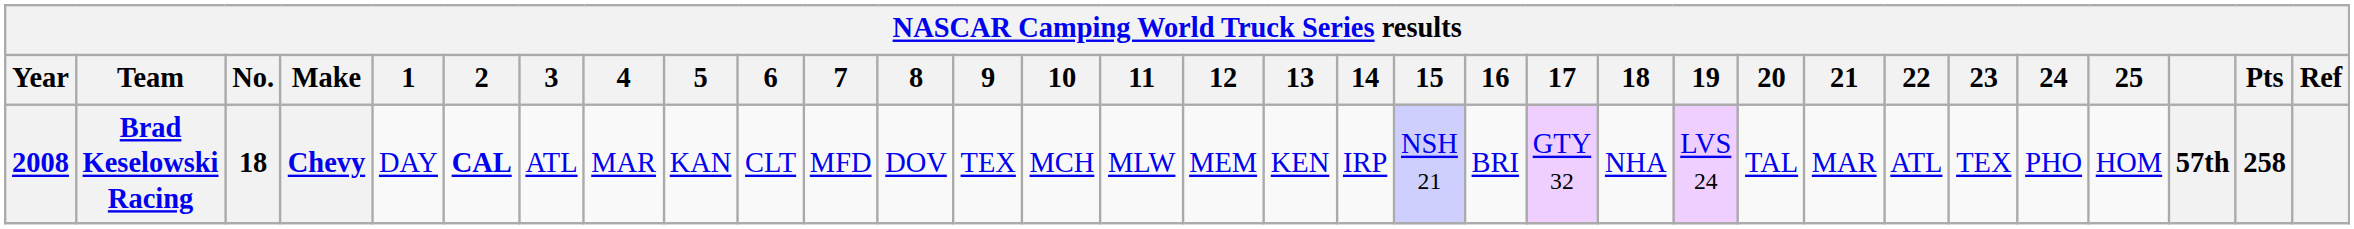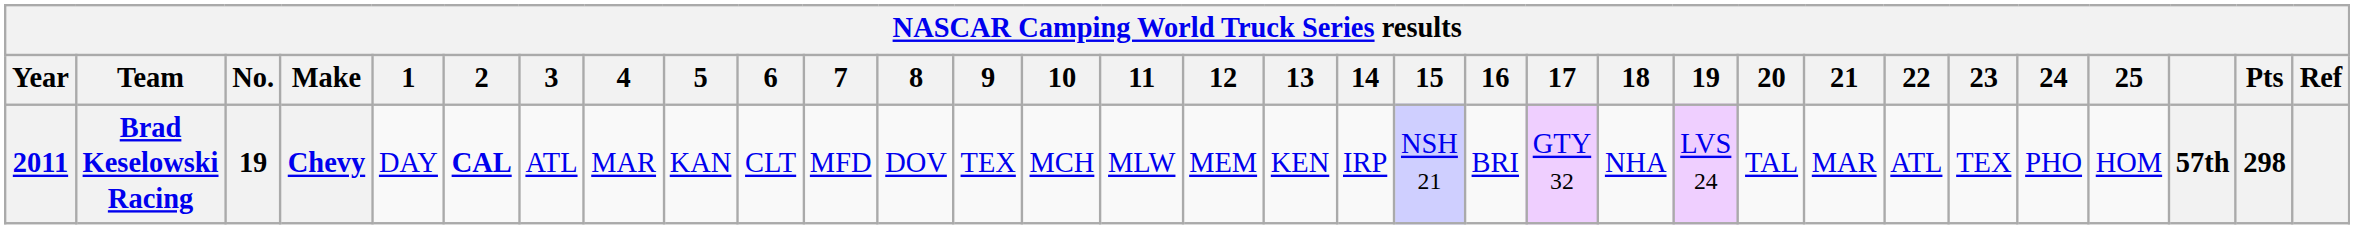 <table class="wikitable" style="text-align:center; font-size:75%">
 <tr>
 <th colspan=45><a href='#'>NASCAR Camping World Truck Series</a> results</th>
 </tr>
 <tr>
 <th>Year</th>
 <th>Team</th>
 <th>No.</th>
 <th>Make</th>
 <th>1</th>
 <th>2</th>
 <th>3</th>
 <th>4</th>
 <th>5</th>
 <th>6</th>
 <th>7</th>
 <th>8</th>
 <th>9</th>
 <th>10</th>
 <th>11</th>
 <th>12</th>
 <th>13</th>
 <th>14</th>
 <th>15</th>
 <th>16</th>
 <th>17</th>
 <th>18</th>
 <th>19</th>
 <th>20</th>
 <th>21</th>
 <th>22</th>
 <th>23</th>
 <th>24</th>
 <th>25</th>
 <th></th>
 <th>Pts</th>
 <th>Ref</th>
 </tr>
 <tr>
-<th><a href='#'>2008</a></th>
+<th><a href='#'>2011</a></th>
 <th><a href='#'>Brad Keselowski Racing</a></th>
-<th>18</th>
+<th>19</th>
 <th><a href='#'>Chevy</a></th>
 <td><a href='#'>DAY</a></td>
 <td><strong><a href='#'>CAL</a></strong></td>
 <td><a href='#'>ATL</a></td>
 <td><a href='#'>MAR</a></td>
 <td><a href='#'>KAN</a></td>
 <td><a href='#'>CLT</a></td>
 <td><a href='#'>MFD</a></td>
 <td><a href='#'>DOV</a></td>
 <td><a href='#'>TEX</a></td>
 <td><a href='#'>MCH</a></td>
 <td><a href='#'>MLW</a></td>
 <td><a href='#'>MEM</a></td>
 <td><a href='#'>KEN</a></td>
 <td><a href='#'>IRP</a></td>
 <td style="background:#CFCFFF;"><a href='#'>NSH</a><br><small>21</small></td>
 <td><a href='#'>BRI</a></td>
 <td style="background:#EFCFFF;"><a href='#'>GTY</a><br><small>32</small></td>
 <td><a href='#'>NHA</a></td>
 <td style="background:#EFCFFF;"><a href='#'>LVS</a><br><small>24</small></td>
 <td><a href='#'>TAL</a></td>
 <td><a href='#'>MAR</a></td>
 <td><a href='#'>ATL</a></td>
 <td><a href='#'>TEX</a></td>
 <td><a href='#'>PHO</a></td>
 <td><a href='#'>HOM</a></td>
 <th>57th</th>
-<th>258</th>
+<th>298</th>
 <th></th>
 </tr>
 </table>
